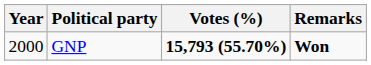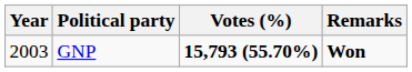 <table class="wikitable">
 <tr>
 <th>Year</th>
 <th>Political party</th>
 <th>Votes (%)</th>
 <th>Remarks</th>
 </tr>
 <tr>
-<td>2000</td>
+<td>2003</td>
 <td><a href='#'>GNP</a></td>
 <td><strong>15,793 (55.70%)</strong></td>
 <td><strong>Won</strong></td>
 </tr>
 </table>
